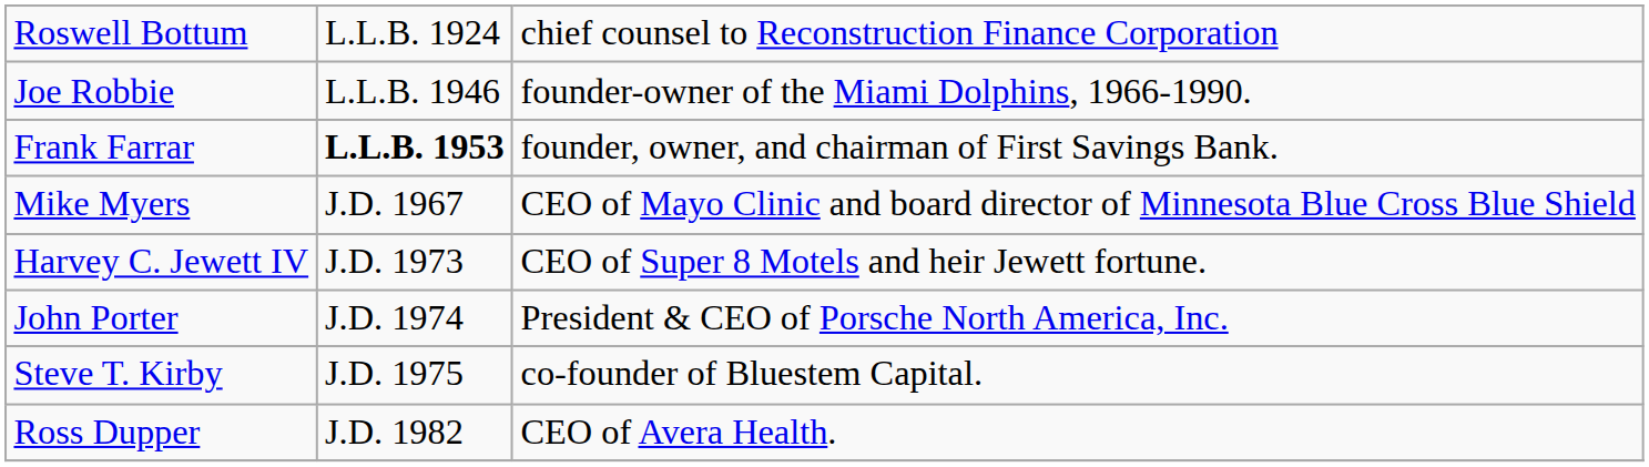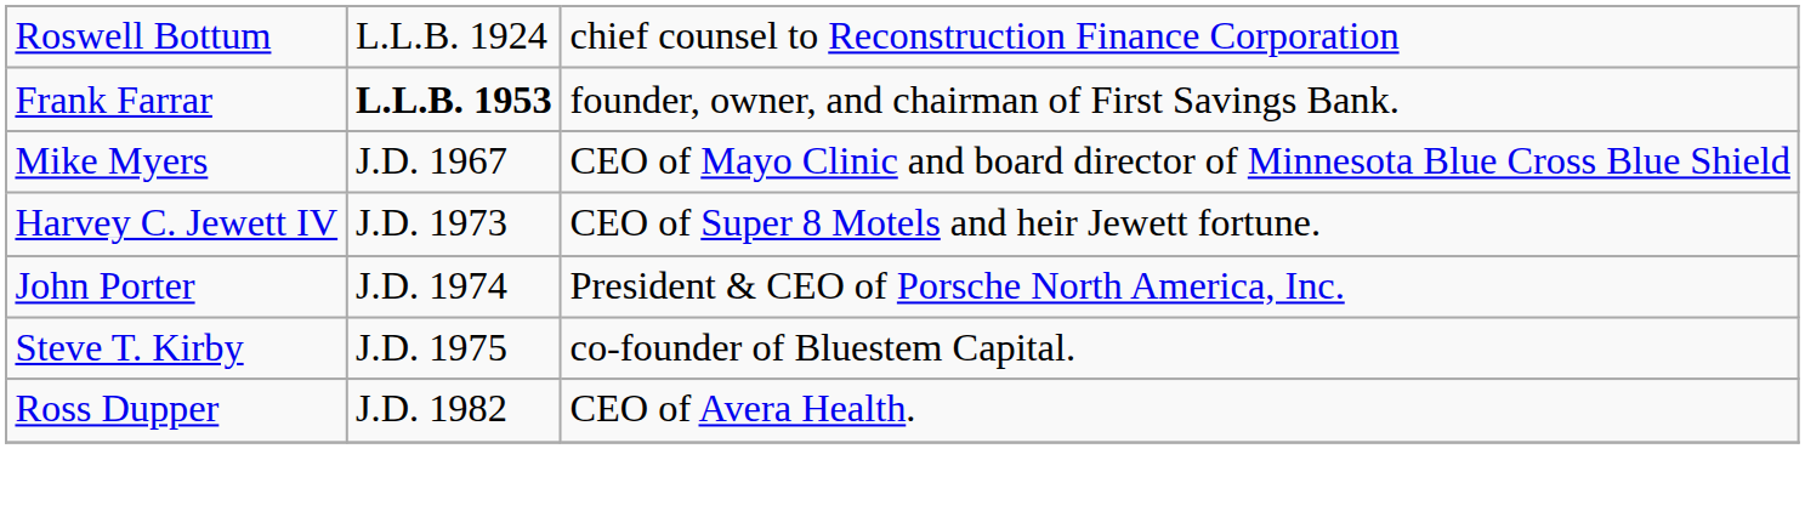 <table class="wikitable">
 <tr>
 <td><a href='#'>Roswell Bottum</a></td>
 <td>L.L.B. 1924</td>
 <td>chief counsel to <a href='#'>Reconstruction Finance Corporation</a></td>
-</tr>
-<tr>
-<td><a href='#'>Joe Robbie</a></td>
-<td>L.L.B. 1946</td>
-<td>founder-owner of the <a href='#'>Miami Dolphins</a>, 1966-1990.</td>
 </tr>
 <tr>
 <td><a href='#'>Frank Farrar</a></td>
 <td><strong>L.L.B. 1953</strong></td>
 <td>founder, owner, and chairman of First Savings Bank.</td>
 </tr>
 <tr>
 <td><a href='#'>Mike Myers</a></td>
 <td>J.D. 1967</td>
 <td>CEO of <a href='#'>Mayo Clinic</a> and board director of <a href='#'>Minnesota Blue Cross Blue Shield</a></td>
 </tr>
 <tr>
 <td><a href='#'>Harvey C. Jewett IV</a></td>
 <td>J.D. 1973</td>
 <td>CEO of <a href='#'>Super 8 Motels</a> and heir Jewett fortune.</td>
 </tr>
 <tr>
 <td><a href='#'>John Porter</a></td>
 <td>J.D. 1974</td>
 <td>President & CEO of <a href='#'>Porsche North America, Inc.</a></td>
 </tr>
 <tr>
 <td><a href='#'>Steve T. Kirby</a></td>
 <td>J.D. 1975</td>
 <td>co-founder of Bluestem Capital.</td>
 </tr>
 <tr>
 <td><a href='#'>Ross Dupper</a></td>
 <td>J.D. 1982</td>
 <td>CEO of <a href='#'>Avera Health</a>.</td>
 </tr>
 <tr>
 </tr>
 </table>
